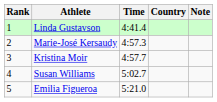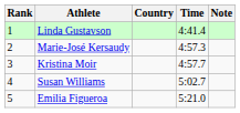 <table class="wikitable sortable">
 <tr>
 <th>Rank</th>
 <th>Athlete</th>
+<th>Country</th>
 <th>Time</th>
-<th>Country</th>
 <th>Note</th>
 </tr>
 <tr bgcolor=#CCFFCC>
 <td>1</td>
 <td><a href='#'>Linda Gustavson</a></td>
+<td></td>
 <td>4:41.4</td>
-<td></td>
 <td></td>
 </tr>
 <tr>
 <td>2</td>
 <td><a href='#'>Marie-José Kersaudy</a></td>
+<td></td>
 <td>4:57.3</td>
-<td></td>
 <td></td>
 </tr>
 <tr>
 <td>3</td>
 <td><a href='#'>Kristina Moir</a></td>
+<td></td>
 <td>4:57.7</td>
-<td></td>
 <td></td>
 </tr>
 <tr>
 <td>4</td>
 <td><a href='#'>Susan Williams</a></td>
+<td></td>
 <td>5:02.7</td>
-<td></td>
 <td></td>
 </tr>
 <tr>
 <td>5</td>
 <td><a href='#'>Emilia Figueroa</a></td>
+<td></td>
 <td>5:21.0</td>
-<td></td>
 <td></td>
 </tr>
 </table>
